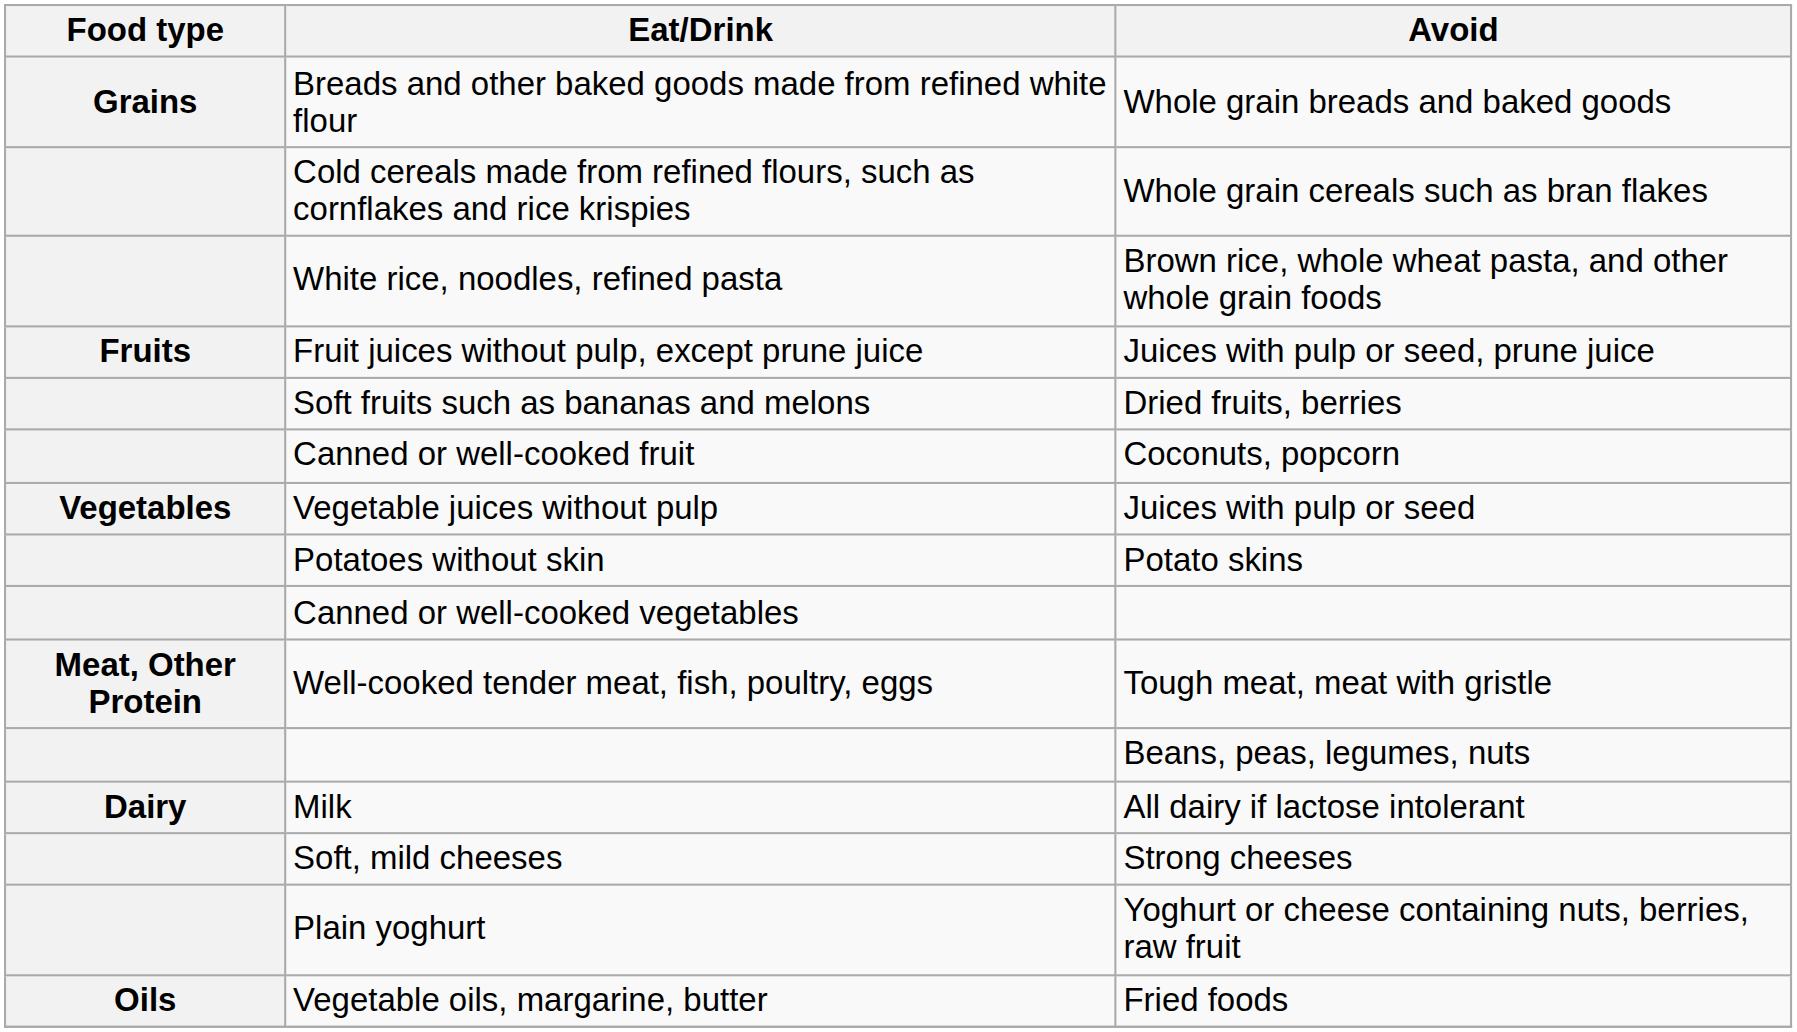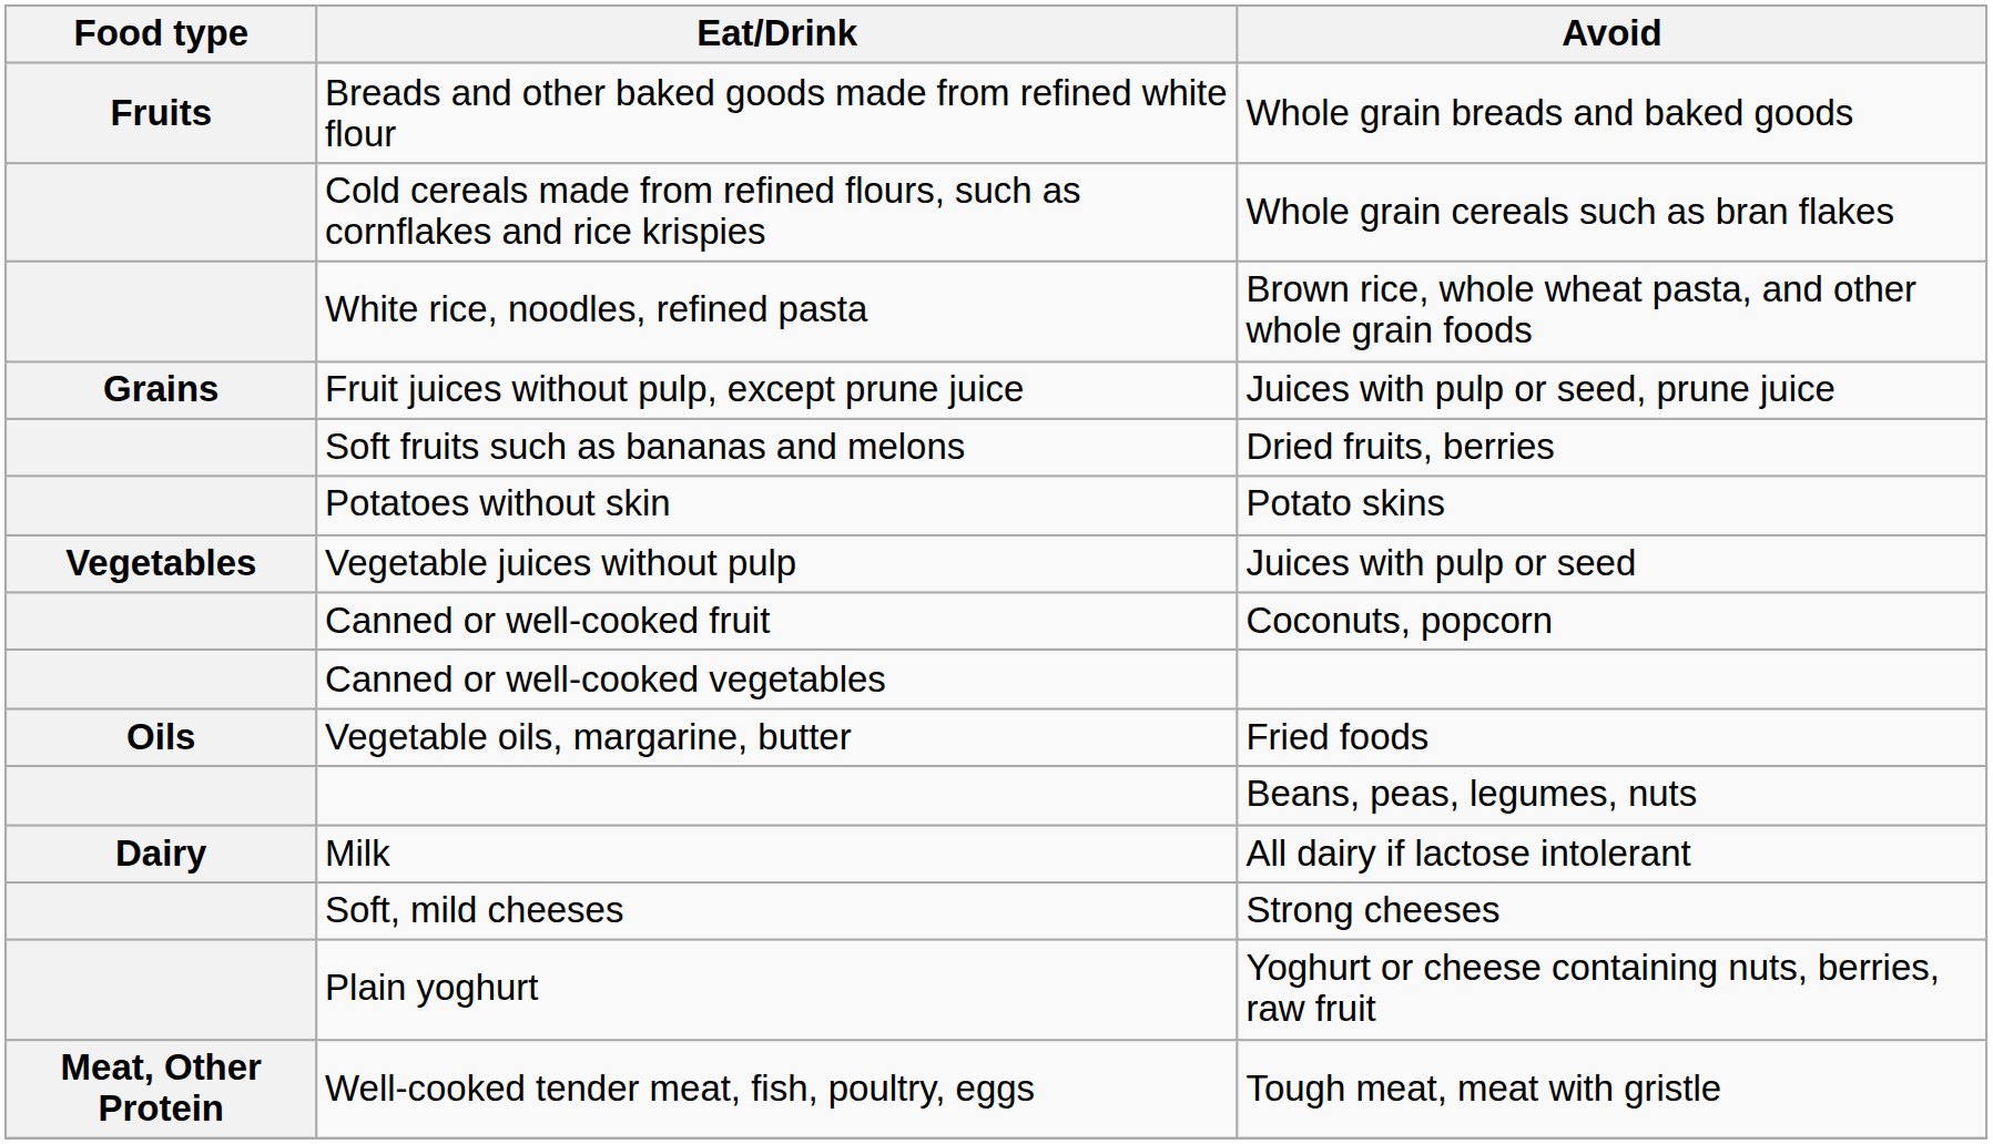 <table class="wikitable">
 <tr>
 <th scope="col">Food type</th>
 <th scope="col">Eat/Drink</th>
 <th scope="col">Avoid</th>
 </tr>
 <tr>
-<th scope="row">Grains</th>
+<th scope="row">Fruits</th>
 <td>Breads and other baked goods made from refined white flour</td>
 <td>Whole grain breads and baked goods</td>
 </tr>
 <tr>
 <th scope="row"></th>
 <td>Cold cereals made from refined flours, such as cornflakes and rice krispies</td>
 <td>Whole grain cereals such as bran flakes</td>
 </tr>
 <tr>
 <th scope="row"></th>
 <td>White rice, noodles, refined pasta</td>
 <td>Brown rice, whole wheat pasta, and other whole grain foods</td>
 </tr>
 <tr>
-<th scope="row">Fruits</th>
+<th scope="row">Grains</th>
 <td>Fruit juices without pulp, except prune juice</td>
 <td>Juices with pulp or seed, prune juice</td>
 </tr>
 <tr>
 <th scope="row"></th>
 <td>Soft fruits such as bananas and melons</td>
 <td>Dried fruits, berries</td>
 </tr>
 <tr>
 <th scope="row"></th>
-<td>Canned or well-cooked fruit</td>
-<td>Coconuts, popcorn</td>
+<td>Potatoes without skin</td>
+<td>Potato skins</td>
 </tr>
 <tr>
 <th scope="row">Vegetables</th>
 <td>Vegetable juices without pulp</td>
 <td>Juices with pulp or seed</td>
 </tr>
 <tr>
 <th scope="row"></th>
-<td>Potatoes without skin</td>
-<td>Potato skins</td>
+<td>Canned or well-cooked fruit</td>
+<td>Coconuts, popcorn</td>
 </tr>
 <tr>
 <th scope="row"></th>
 <td>Canned or well-cooked vegetables</td>
 <td></td>
 </tr>
 <tr>
-<th scope="row">Meat, Other Protein</th>
-<td>Well-cooked tender meat, fish, poultry, eggs</td>
-<td>Tough meat, meat with gristle</td>
+<th scope="row">Oils</th>
+<td>Vegetable oils, margarine, butter</td>
+<td>Fried foods</td>
 </tr>
 <tr>
 <th scope="row"></th>
 <td></td>
 <td>Beans, peas, legumes, nuts</td>
 </tr>
 <tr>
 <th scope="row">Dairy</th>
 <td>Milk</td>
 <td>All dairy if lactose intolerant</td>
 </tr>
 <tr>
 <th scope="row"></th>
 <td>Soft, mild cheeses</td>
 <td>Strong cheeses</td>
 </tr>
 <tr>
 <th scope="row"></th>
 <td>Plain yoghurt</td>
 <td>Yoghurt or cheese containing nuts, berries, raw fruit</td>
 </tr>
 <tr>
-<th scope="row">Oils</th>
-<td>Vegetable oils, margarine, butter</td>
-<td>Fried foods</td>
+<th scope="row">Meat, Other Protein</th>
+<td>Well-cooked tender meat, fish, poultry, eggs</td>
+<td>Tough meat, meat with gristle</td>
 </tr>
 <tr>
 </tr>
 </table>
